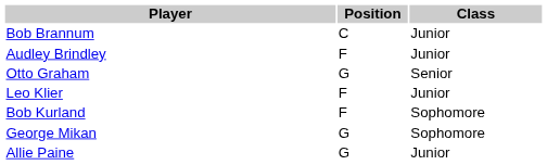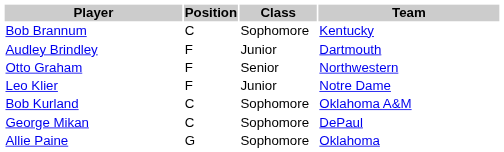 <table style="width:600px" "border:'1' 'solid' 'gray'">
 <tr>
 <th bgcolor="#CCCCCC" style="width:40%">Player</th>
 <th bgcolor="#CCCCCC" style="width:4%">Position</th>
 <th bgcolor="#CCCCCC" style="width:16%">Class</th>
+<th bgcolor="#CCCCCC" style="width:40%">Team</th>
 </tr>
 <tr>
 <td><a href='#'>Bob Brannum</a></td>
 <td>C</td>
-<td>Junior</td>
+<td>Sophomore</td>
+<td><a href='#'>Kentucky</a></td>
 </tr>
 <tr>
 <td><a href='#'>Audley Brindley</a></td>
 <td>F</td>
 <td>Junior</td>
+<td><a href='#'>Dartmouth</a></td>
 </tr>
 <tr>
 <td><a href='#'>Otto Graham</a></td>
-<td>G</td>
+<td>F</td>
 <td>Senior</td>
+<td><a href='#'>Northwestern</a></td>
 </tr>
 <tr>
 <td><a href='#'>Leo Klier</a></td>
 <td>F</td>
 <td>Junior</td>
+<td><a href='#'>Notre Dame</a></td>
 </tr>
 <tr>
 <td><a href='#'>Bob Kurland</a></td>
-<td>F</td>
+<td>C</td>
 <td>Sophomore</td>
+<td><a href='#'>Oklahoma A&M</a></td>
 </tr>
 <tr>
 <td><a href='#'>George Mikan</a></td>
-<td>G</td>
+<td>C</td>
 <td>Sophomore</td>
+<td><a href='#'>DePaul</a></td>
 </tr>
 <tr>
 <td><a href='#'>Allie Paine</a></td>
 <td>G</td>
-<td>Junior</td>
+<td>Sophomore</td>
+<td><a href='#'>Oklahoma</a></td>
 </tr>
 </table>
